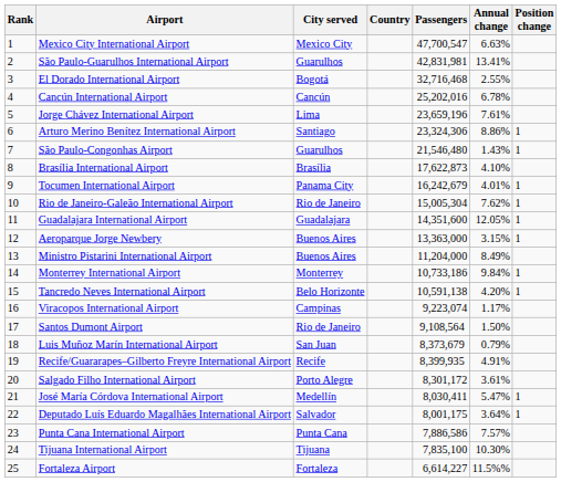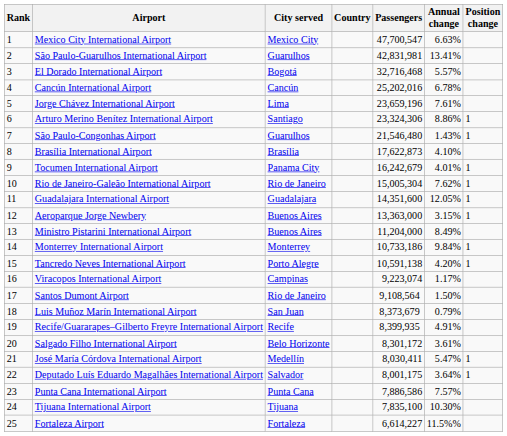 <table class="wikitable sortable">
 <tr>
 <th>Rank</th>
 <th>Airport</th>
 <th>City served</th>
 <th>Country</th>
 <th>Passengers</th>
 <th>Annual<br>change</th>
 <th>Position<br>change</th>
 </tr>
 <tr>
 <td>1</td>
 <td><a href='#'>Mexico City International Airport</a></td>
 <td><a href='#'>Mexico City</a></td>
 <td></td>
 <td align="right">47,700,547</td>
 <td align="right">6.63%</td>
 <td></td>
 </tr>
 <tr>
 <td>2</td>
 <td><a href='#'>São Paulo-Guarulhos International Airport</a></td>
 <td><a href='#'>Guarulhos</a></td>
 <td></td>
 <td align="right">42,831,981</td>
 <td align="right">13.41%</td>
 <td></td>
 </tr>
 <tr>
 <td>3</td>
 <td><a href='#'>El Dorado International Airport</a></td>
 <td><a href='#'>Bogotá</a></td>
 <td></td>
 <td align="right">32,716,468</td>
-<td align="right">2.55%</td>
+<td align="right">5.57%</td>
 <td></td>
 </tr>
 <tr>
 <td>4</td>
 <td><a href='#'>Cancún International Airport</a></td>
 <td><a href='#'>Cancún</a></td>
 <td></td>
 <td align="right">25,202,016</td>
 <td align="right">6.78%</td>
 <td></td>
 </tr>
 <tr>
 <td>5</td>
 <td><a href='#'>Jorge Chávez International Airport</a></td>
 <td><a href='#'>Lima</a></td>
 <td></td>
 <td align="right">23,659,196</td>
 <td align="right">7.61%</td>
 <td></td>
 </tr>
 <tr>
 <td>6</td>
 <td><a href='#'>Arturo Merino Benítez International Airport</a></td>
 <td><a href='#'>Santiago</a></td>
 <td></td>
 <td align="right">23,324,306</td>
 <td align="right">8.86%</td>
 <td>1</td>
 </tr>
 <tr>
 <td>7</td>
 <td><a href='#'>São Paulo-Congonhas Airport</a></td>
 <td><a href='#'>Guarulhos</a></td>
 <td></td>
 <td align="right">21,546,480</td>
 <td align="right">1.43%</td>
 <td> 1</td>
 </tr>
 <tr>
 <td>8</td>
 <td><a href='#'>Brasília International Airport</a></td>
 <td><a href='#'>Brasília</a></td>
 <td></td>
 <td align="right">17,622,873</td>
 <td align="right">4.10%</td>
 <td></td>
 </tr>
 <tr>
 <td>9</td>
 <td><a href='#'>Tocumen International Airport</a></td>
 <td><a href='#'>Panama City</a></td>
 <td></td>
 <td align="right">16,242,679</td>
 <td align="right">4.01%</td>
 <td> 1</td>
 </tr>
 <tr>
 <td>10</td>
 <td><a href='#'>Rio de Janeiro-Galeão International Airport</a></td>
 <td><a href='#'>Rio de Janeiro</a></td>
 <td></td>
 <td align="right">15,005,304</td>
 <td align="right">7.62%</td>
 <td> 1</td>
 </tr>
 <tr>
 <td>11</td>
 <td><a href='#'>Guadalajara International Airport</a></td>
 <td><a href='#'>Guadalajara</a></td>
 <td></td>
 <td align="right">14,351,600</td>
 <td align="right">12.05%</td>
 <td> 1</td>
 </tr>
 <tr>
 <td>12</td>
 <td><a href='#'>Aeroparque Jorge Newbery</a></td>
 <td><a href='#'>Buenos Aires</a></td>
 <td></td>
 <td align="right">13,363,000</td>
 <td align="right">3.15%</td>
 <td> 1</td>
 </tr>
 <tr>
 <td>13</td>
 <td><a href='#'>Ministro Pistarini International Airport</a></td>
 <td><a href='#'>Buenos Aires</a></td>
 <td></td>
 <td align="right">11,204,000</td>
 <td align="right">8.49%</td>
 <td></td>
 </tr>
 <tr>
 <td>14</td>
 <td><a href='#'>Monterrey International Airport</a></td>
 <td><a href='#'>Monterrey</a></td>
 <td></td>
 <td align="right">10,733,186</td>
 <td align="right">9.84%</td>
 <td> 1</td>
 </tr>
 <tr>
 <td>15</td>
 <td><a href='#'>Tancredo Neves International Airport</a></td>
-<td><a href='#'>Belo Horizonte</a></td>
+<td><a href='#'>Porto Alegre</a></td>
 <td></td>
 <td align="right">10,591,138</td>
 <td align="right">4.20%</td>
 <td> 1</td>
 </tr>
 <tr>
 <td>16</td>
 <td><a href='#'>Viracopos International Airport</a></td>
 <td><a href='#'>Campinas</a></td>
 <td></td>
 <td align="right">9,223,074</td>
 <td align="right">1.17%</td>
 <td></td>
 </tr>
 <tr>
 <td>17</td>
 <td><a href='#'>Santos Dumont Airport</a></td>
 <td><a href='#'>Rio de Janeiro</a></td>
 <td></td>
 <td align="right">9,108,564 </td>
 <td align="right">1.50%</td>
 <td></td>
 </tr>
 <tr>
 <td>18</td>
 <td><a href='#'>Luis Muñoz Marín International Airport</a></td>
 <td><a href='#'>San Juan</a></td>
 <td></td>
 <td align="right">8,373,679 </td>
 <td align="right">0.79%</td>
 <td></td>
 </tr>
 <tr>
 <td>19</td>
 <td><a href='#'>Recife/Guararapes–Gilberto Freyre International Airport</a></td>
 <td><a href='#'>Recife</a></td>
 <td></td>
 <td align="right">8,399,935 </td>
 <td align="right">4.91%</td>
 <td></td>
 </tr>
 <tr>
 <td>20</td>
 <td><a href='#'>Salgado Filho International Airport</a></td>
-<td><a href='#'>Porto Alegre</a></td>
+<td><a href='#'>Belo Horizonte</a></td>
 <td></td>
 <td align="right">8,301,172</td>
 <td align="right">3.61%</td>
 <td></td>
 </tr>
 <tr>
 <td>21</td>
 <td><a href='#'>José María Córdova International Airport</a></td>
 <td><a href='#'>Medellín</a></td>
 <td></td>
 <td align="right">8,030,411</td>
 <td align="right">5.47%</td>
 <td> 1</td>
 </tr>
 <tr>
 <td>22</td>
 <td><a href='#'>Deputado Luís Eduardo Magalhães International Airport</a></td>
 <td><a href='#'>Salvador</a></td>
 <td></td>
 <td align="right">8,001,175</td>
 <td align="right">3.64%</td>
 <td> 1</td>
 </tr>
 <tr>
 <td>23</td>
 <td><a href='#'>Punta Cana International Airport</a></td>
 <td><a href='#'>Punta Cana</a></td>
 <td></td>
 <td align="right">7,886,586</td>
 <td align="right">7.57%</td>
 <td></td>
 </tr>
 <tr>
 <td>24</td>
 <td><a href='#'>Tijuana International Airport</a></td>
 <td><a href='#'>Tijuana</a></td>
 <td></td>
 <td align="right">7,835,100</td>
 <td align="right">10.30%</td>
 <td></td>
 </tr>
 <tr>
 <td>25</td>
 <td><a href='#'>Fortaleza Airport</a></td>
 <td><a href='#'>Fortaleza</a></td>
 <td></td>
 <td align="right">6,614,227</td>
 <td align="center">11.5%%</td>
 <td align="center"></td>
 </tr>
 </table>
